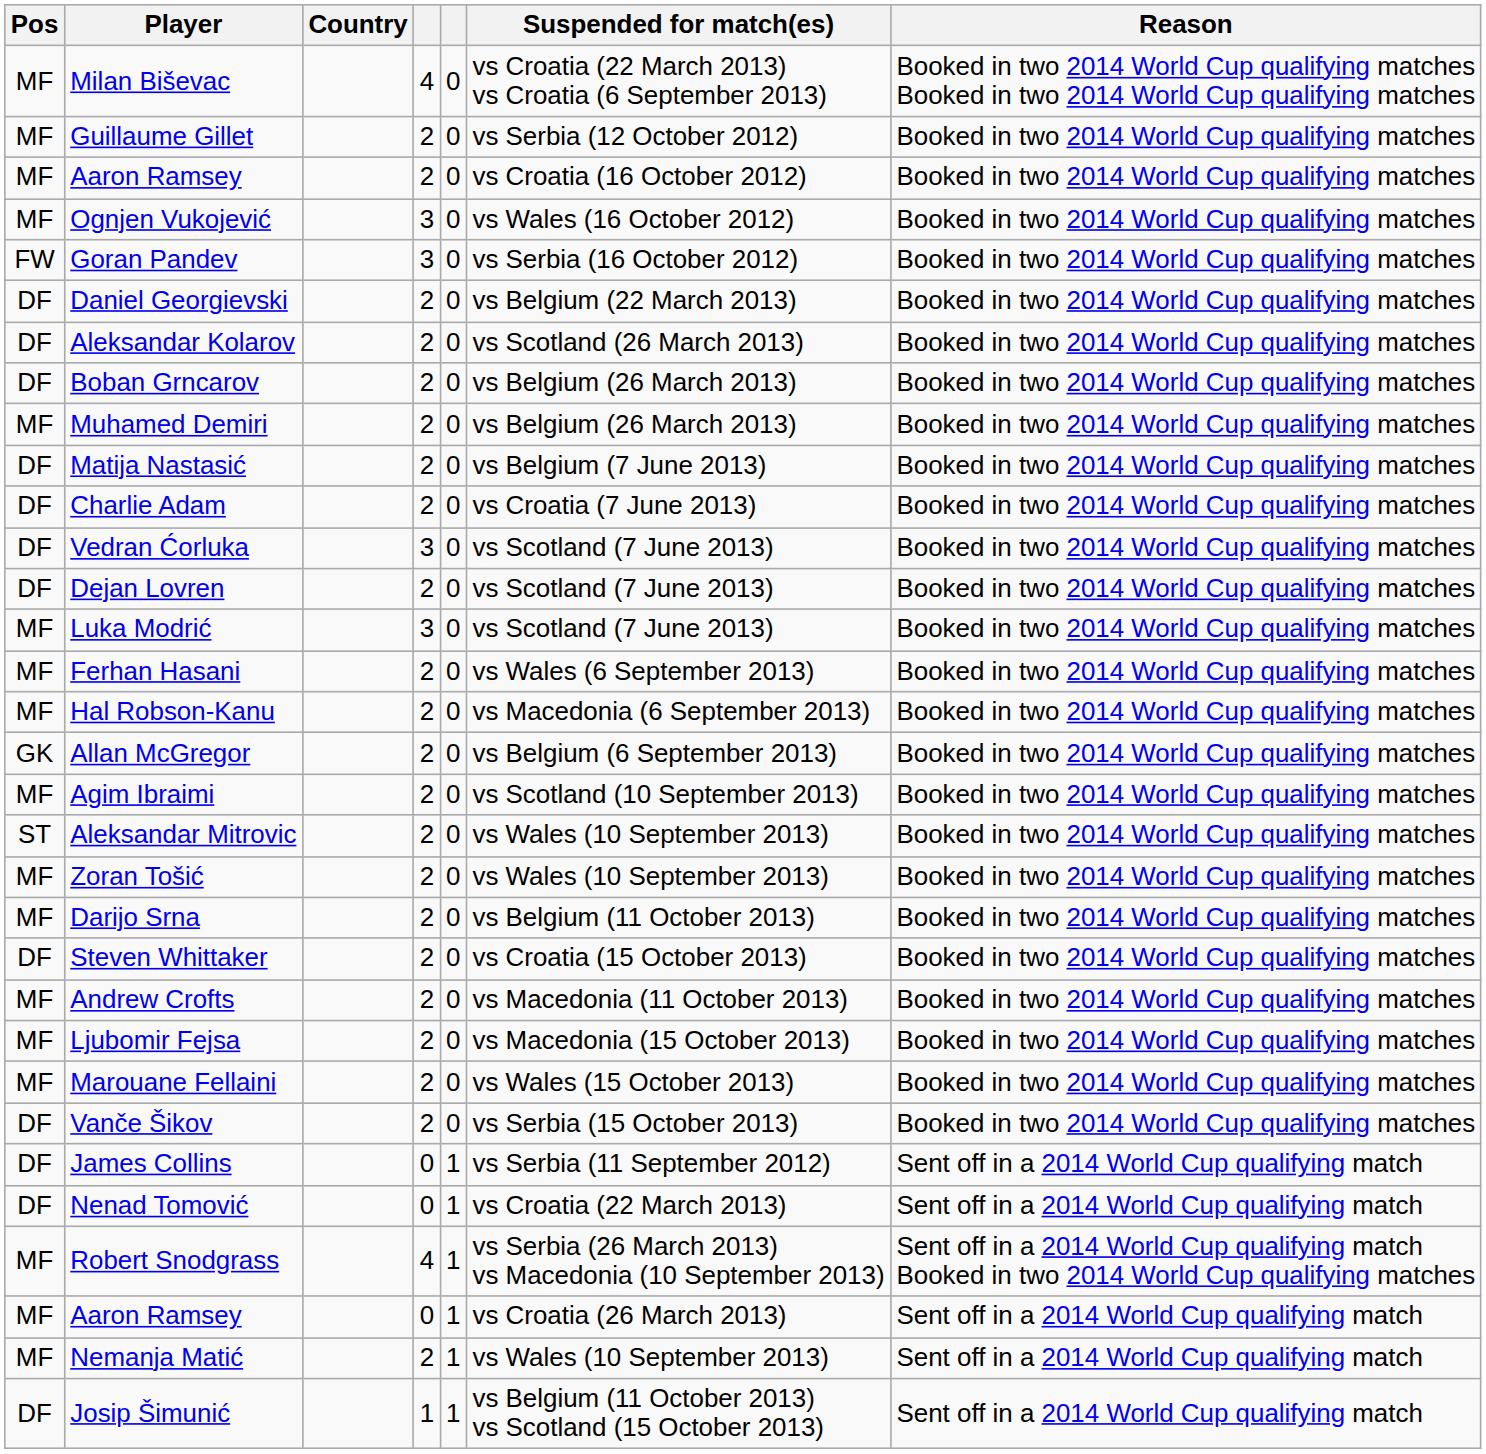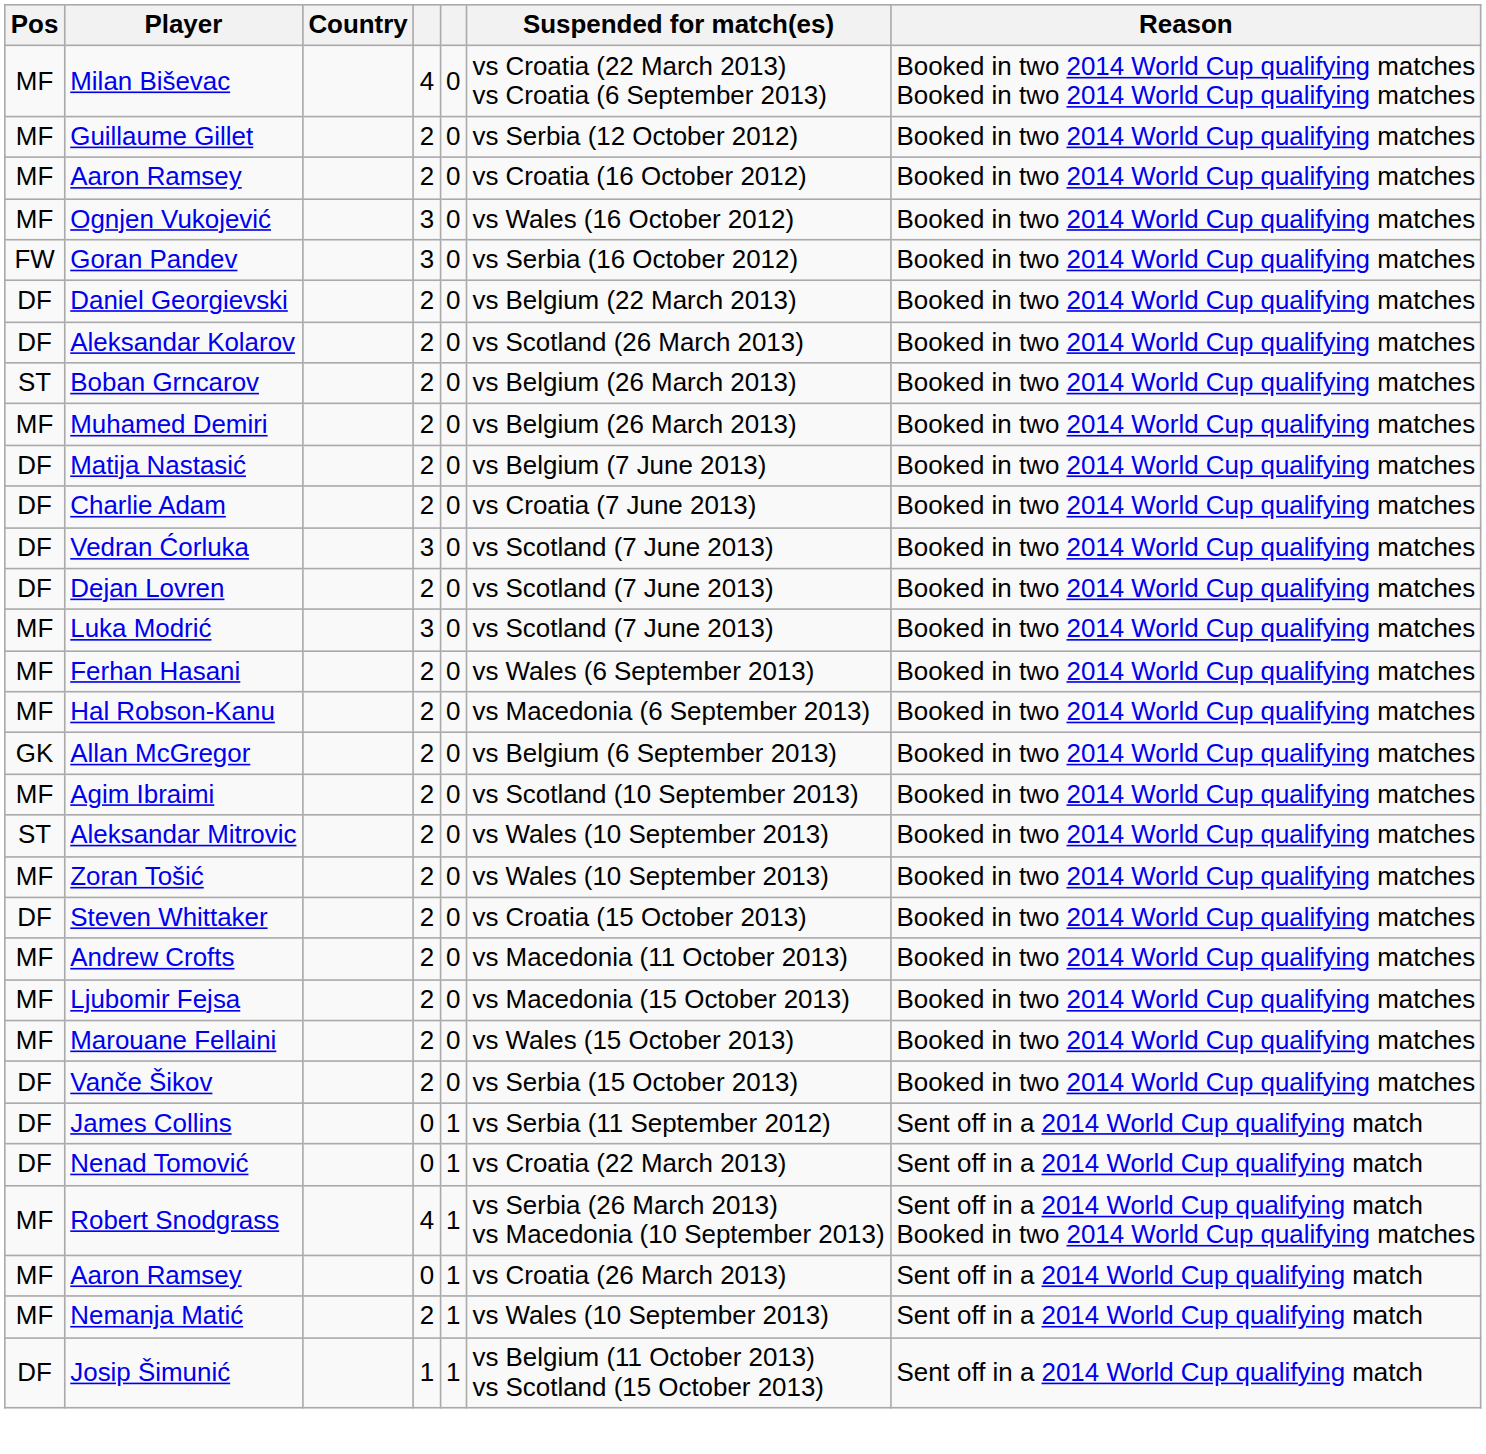 <table class="wikitable sortable" style="text-align: center;">
 <tr>
 <th>Pos</th>
 <th>Player</th>
 <th>Country</th>
 <th></th>
 <th></th>
 <th>Suspended for match(es)</th>
 <th>Reason</th>
 </tr>
 <tr>
 <td>MF</td>
 <td align="left"><a href='#'>Milan Biševac</a></td>
 <td align="left"></td>
 <td>4</td>
 <td>0</td>
 <td align="left">vs Croatia (22 March 2013)<br>vs Croatia (6 September 2013)</td>
 <td align="left">Booked in two <a href='#'>2014 World Cup qualifying</a> matches<br>Booked in two <a href='#'>2014 World Cup qualifying</a> matches</td>
 </tr>
 <tr>
 <td>MF</td>
 <td align="left"><a href='#'>Guillaume Gillet</a></td>
 <td align="left"></td>
 <td>2</td>
 <td>0</td>
 <td align="left">vs Serbia (12 October 2012)</td>
 <td align="left">Booked in two <a href='#'>2014 World Cup qualifying</a> matches</td>
 </tr>
 <tr>
 <td>MF</td>
 <td align="left"><a href='#'>Aaron Ramsey</a></td>
 <td align="left"></td>
 <td>2</td>
 <td>0</td>
 <td align="left">vs Croatia (16 October 2012)</td>
 <td align="left">Booked in two <a href='#'>2014 World Cup qualifying</a> matches</td>
 </tr>
 <tr>
 <td>MF</td>
 <td align="left"><a href='#'>Ognjen Vukojević</a></td>
 <td align="left"></td>
 <td>3</td>
 <td>0</td>
 <td align="left">vs Wales (16 October 2012)</td>
 <td align="left">Booked in two <a href='#'>2014 World Cup qualifying</a> matches</td>
 </tr>
 <tr>
 <td>FW</td>
 <td align="left"><a href='#'>Goran Pandev</a></td>
 <td align="left"></td>
 <td>3</td>
 <td>0</td>
 <td align="left">vs Serbia (16 October 2012)</td>
 <td align="left">Booked in two <a href='#'>2014 World Cup qualifying</a> matches</td>
 </tr>
 <tr>
 <td>DF</td>
 <td align="left"><a href='#'>Daniel Georgievski</a></td>
 <td align="left"></td>
 <td>2</td>
 <td>0</td>
 <td align="left">vs Belgium (22 March 2013)</td>
 <td align="left">Booked in two <a href='#'>2014 World Cup qualifying</a> matches</td>
 </tr>
 <tr>
 <td>DF</td>
 <td align="left"><a href='#'>Aleksandar Kolarov</a></td>
 <td align="left"></td>
 <td>2</td>
 <td>0</td>
 <td align="left">vs Scotland (26 March 2013)</td>
 <td align="left">Booked in two <a href='#'>2014 World Cup qualifying</a> matches</td>
 </tr>
 <tr>
-<td>DF</td>
+<td>ST</td>
 <td align="left"><a href='#'>Boban Grncarov</a></td>
 <td align="left"></td>
 <td>2</td>
 <td>0</td>
 <td align="left">vs Belgium (26 March 2013)</td>
 <td align="left">Booked in two <a href='#'>2014 World Cup qualifying</a> matches</td>
 </tr>
 <tr>
 <td>MF</td>
 <td align="left"><a href='#'>Muhamed Demiri</a></td>
 <td align="left"></td>
 <td>2</td>
 <td>0</td>
 <td align="left">vs Belgium (26 March 2013)</td>
 <td align="left">Booked in two <a href='#'>2014 World Cup qualifying</a> matches</td>
 </tr>
 <tr>
 <td>DF</td>
 <td align="left"><a href='#'>Matija Nastasić</a></td>
 <td align="left"></td>
 <td>2</td>
 <td>0</td>
 <td align="left">vs Belgium (7 June 2013)</td>
 <td align="left">Booked in two <a href='#'>2014 World Cup qualifying</a> matches</td>
 </tr>
 <tr>
 <td>DF</td>
 <td align="left"><a href='#'>Charlie Adam</a></td>
 <td align="left"></td>
 <td>2</td>
 <td>0</td>
 <td align="left">vs Croatia (7 June 2013)</td>
 <td align="left">Booked in two <a href='#'>2014 World Cup qualifying</a> matches</td>
 </tr>
 <tr>
 <td>DF</td>
 <td align="left"><a href='#'>Vedran Ćorluka</a></td>
 <td align="left"></td>
 <td>3</td>
 <td>0</td>
 <td align="left">vs Scotland (7 June 2013)</td>
 <td align="left">Booked in two <a href='#'>2014 World Cup qualifying</a> matches</td>
 </tr>
 <tr>
 <td>DF</td>
 <td align="left"><a href='#'>Dejan Lovren</a></td>
 <td align="left"></td>
 <td>2</td>
 <td>0</td>
 <td align="left">vs Scotland (7 June 2013)</td>
 <td align="left">Booked in two <a href='#'>2014 World Cup qualifying</a> matches</td>
 </tr>
 <tr>
 <td>MF</td>
 <td align="left"><a href='#'>Luka Modrić</a></td>
 <td align="left"></td>
 <td>3</td>
 <td>0</td>
 <td align="left">vs Scotland (7 June 2013)</td>
 <td align="left">Booked in two <a href='#'>2014 World Cup qualifying</a> matches</td>
 </tr>
 <tr>
 <td>MF</td>
 <td align="left"><a href='#'>Ferhan Hasani</a></td>
 <td align="left"></td>
 <td>2</td>
 <td>0</td>
 <td align="left">vs Wales (6 September 2013)</td>
 <td align="left">Booked in two <a href='#'>2014 World Cup qualifying</a> matches</td>
 </tr>
 <tr>
 <td>MF</td>
 <td align="left"><a href='#'>Hal Robson-Kanu</a></td>
 <td align="left"></td>
 <td>2</td>
 <td>0</td>
 <td align="left">vs Macedonia (6 September 2013)</td>
 <td align="left">Booked in two <a href='#'>2014 World Cup qualifying</a> matches</td>
 </tr>
 <tr>
 <td>GK</td>
 <td align="left"><a href='#'>Allan McGregor</a></td>
 <td align="left"></td>
 <td>2</td>
 <td>0</td>
 <td align="left">vs Belgium (6 September 2013)</td>
 <td align="left">Booked in two <a href='#'>2014 World Cup qualifying</a> matches</td>
 </tr>
 <tr>
 <td>MF</td>
 <td align="left"><a href='#'>Agim Ibraimi</a></td>
 <td align="left"></td>
 <td>2</td>
 <td>0</td>
 <td align="left">vs Scotland (10 September 2013)</td>
 <td align="left">Booked in two <a href='#'>2014 World Cup qualifying</a> matches</td>
 </tr>
 <tr>
 <td>ST</td>
 <td align="left"><a href='#'>Aleksandar Mitrovic</a></td>
 <td align="left"></td>
 <td>2</td>
 <td>0</td>
 <td align="left">vs Wales (10 September 2013)</td>
 <td align="left">Booked in two <a href='#'>2014 World Cup qualifying</a> matches</td>
 </tr>
 <tr>
 <td>MF</td>
 <td align="left"><a href='#'>Zoran Tošić</a></td>
 <td align="left"></td>
 <td>2</td>
 <td>0</td>
 <td align="left">vs Wales (10 September 2013)</td>
 <td align="left">Booked in two <a href='#'>2014 World Cup qualifying</a> matches</td>
 </tr>
 <tr>
-<td>MF</td>
-<td align="left"><a href='#'>Darijo Srna</a></td>
-<td align="left"></td>
-<td>2</td>
-<td>0</td>
-<td align="left">vs Belgium (11 October 2013)</td>
-<td align="left">Booked in two <a href='#'>2014 World Cup qualifying</a> matches</td>
-</tr>
-<tr>
 <td>DF</td>
 <td align="left"><a href='#'>Steven Whittaker</a></td>
 <td align="left"></td>
 <td>2</td>
 <td>0</td>
 <td align="left">vs Croatia (15 October 2013)</td>
 <td align="left">Booked in two <a href='#'>2014 World Cup qualifying</a> matches</td>
 </tr>
 <tr>
 <td>MF</td>
 <td align="left"><a href='#'>Andrew Crofts</a></td>
 <td align="left"></td>
 <td>2</td>
 <td>0</td>
 <td align="left">vs Macedonia (11 October 2013)</td>
 <td align="left">Booked in two <a href='#'>2014 World Cup qualifying</a> matches</td>
 </tr>
 <tr>
 <td>MF</td>
 <td align="left"><a href='#'>Ljubomir Fejsa</a></td>
 <td align="left"></td>
 <td>2</td>
 <td>0</td>
 <td align="left">vs Macedonia (15 October 2013)</td>
 <td align="left">Booked in two <a href='#'>2014 World Cup qualifying</a> matches</td>
 </tr>
 <tr>
 <td>MF</td>
 <td align="left"><a href='#'>Marouane Fellaini</a></td>
 <td align="left"></td>
 <td>2</td>
 <td>0</td>
 <td align="left">vs Wales (15 October 2013)</td>
 <td align="left">Booked in two <a href='#'>2014 World Cup qualifying</a> matches</td>
 </tr>
 <tr>
 <td>DF</td>
 <td align="left"><a href='#'>Vanče Šikov</a></td>
 <td align="left"></td>
 <td>2</td>
 <td>0</td>
 <td align="left">vs Serbia (15 October 2013)</td>
 <td align="left">Booked in two <a href='#'>2014 World Cup qualifying</a> matches</td>
 </tr>
 <tr>
 <td>DF</td>
 <td align="left"><a href='#'>James Collins</a></td>
 <td align="left"></td>
 <td>0</td>
 <td>1</td>
 <td align="left">vs Serbia (11 September 2012)</td>
 <td align="left">Sent off in a <a href='#'>2014 World Cup qualifying</a> match</td>
 </tr>
 <tr>
 <td>DF</td>
 <td align="left"><a href='#'>Nenad Tomović</a></td>
 <td align="left"></td>
 <td>0</td>
 <td>1</td>
 <td align="left">vs Croatia (22 March 2013)</td>
 <td align="left">Sent off in a <a href='#'>2014 World Cup qualifying</a> match</td>
 </tr>
 <tr>
 <td>MF</td>
 <td align="left"><a href='#'>Robert Snodgrass</a></td>
 <td align="left"></td>
 <td>4</td>
 <td>1</td>
 <td align="left">vs Serbia (26 March 2013)<br>vs Macedonia (10 September 2013)</td>
 <td align="left">Sent off in a <a href='#'>2014 World Cup qualifying</a> match<br>Booked in two <a href='#'>2014 World Cup qualifying</a> matches</td>
 </tr>
 <tr>
 <td>MF</td>
 <td align="left"><a href='#'>Aaron Ramsey</a></td>
 <td align="left"></td>
 <td>0</td>
 <td>1</td>
 <td align="left">vs Croatia (26 March 2013)</td>
 <td align="left">Sent off in a <a href='#'>2014 World Cup qualifying</a> match</td>
 </tr>
 <tr>
 <td>MF</td>
 <td align="left"><a href='#'>Nemanja Matić</a></td>
 <td align="left"></td>
 <td>2</td>
 <td>1</td>
 <td align="left">vs Wales (10 September 2013)</td>
 <td align="left">Sent off in a <a href='#'>2014 World Cup qualifying</a> match</td>
 </tr>
 <tr>
 <td>DF</td>
 <td align="left"><a href='#'>Josip Šimunić</a></td>
 <td align="left"></td>
 <td>1</td>
 <td>1</td>
 <td align="left">vs Belgium (11 October 2013)<br>vs Scotland (15 October 2013)</td>
 <td align="left">Sent off in a <a href='#'>2014 World Cup qualifying</a> match</td>
 </tr>
 </table>
